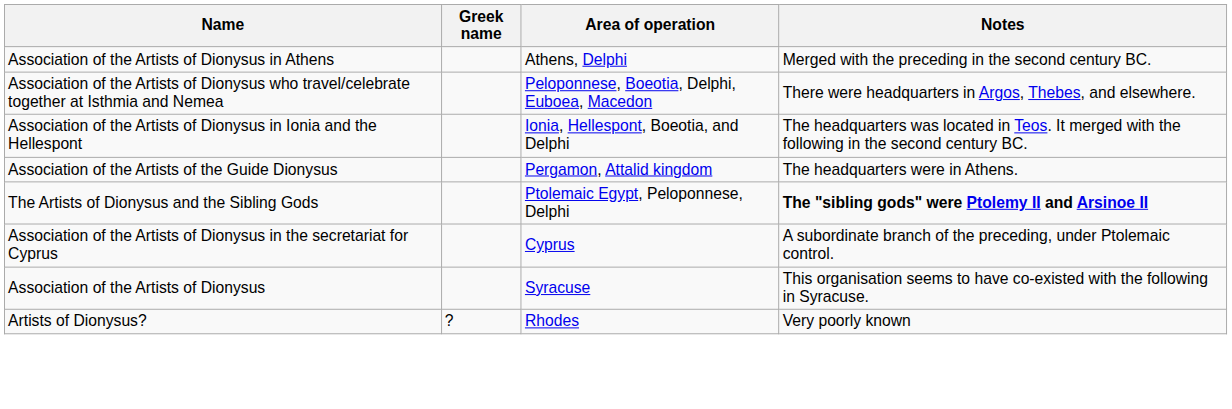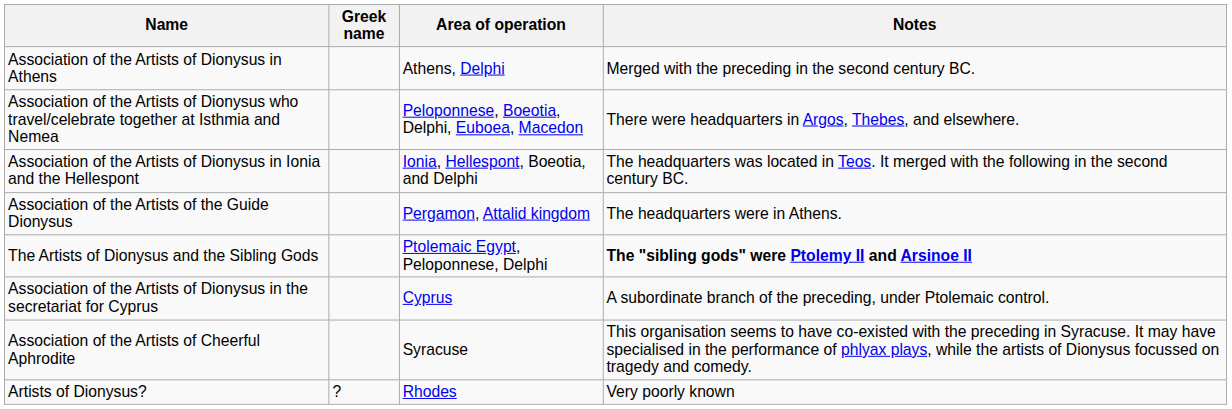 <table class="wikitable">
 <tr>
 <th>Name</th>
 <th>Greek name</th>
 <th>Area of operation</th>
 <th>Notes</th>
 </tr>
 <tr>
 <td>Association of the Artists of Dionysus in Athens</td>
 <td></td>
 <td>Athens, <a href='#'>Delphi</a></td>
 <td>Merged with the preceding in the second century BC.</td>
 </tr>
 <tr>
 <td>Association of the Artists of Dionysus who travel/celebrate together at Isthmia and Nemea</td>
 <td></td>
 <td><a href='#'>Peloponnese</a>, <a href='#'>Boeotia</a>, Delphi, <a href='#'>Euboea</a>, <a href='#'>Macedon</a></td>
 <td>There were headquarters in <a href='#'>Argos</a>, <a href='#'>Thebes</a>, and elsewhere.</td>
 </tr>
 <tr>
 <td>Association of the Artists of Dionysus in Ionia and the Hellespont</td>
 <td></td>
 <td><a href='#'>Ionia</a>, <a href='#'>Hellespont</a>, Boeotia, and Delphi</td>
 <td>The headquarters was located in <a href='#'>Teos</a>. It merged with the following in the second century BC.</td>
 </tr>
 <tr>
 <td>Association of the Artists of the Guide Dionysus</td>
 <td></td>
 <td><a href='#'>Pergamon</a>, <a href='#'>Attalid kingdom</a></td>
 <td>The headquarters were in Athens.</td>
 </tr>
 <tr>
 <td>The Artists of Dionysus and the Sibling Gods</td>
 <td></td>
 <td><a href='#'>Ptolemaic Egypt</a>, Peloponnese, Delphi</td>
 <td><strong>The "sibling gods" were <a href='#'>Ptolemy II</a> and <a href='#'>Arsinoe II</a></strong></td>
 </tr>
 <tr>
 <td>Association of the Artists of Dionysus in the secretariat for Cyprus</td>
 <td></td>
 <td><a href='#'>Cyprus</a></td>
 <td>A subordinate branch of the preceding, under Ptolemaic control.</td>
 </tr>
 <tr>
-<td>Association of the Artists of Dionysus</td>
+<td>Association of the Artists of Cheerful Aphrodite</td>
 <td></td>
-<td><a href='#'>Syracuse</a></td>
-<td>This organisation seems to have co-existed with the following in Syracuse.</td>
+<td>Syracuse</td>
+<td>This organisation seems to have co-existed with the preceding in Syracuse. It may have specialised in the performance of <a href='#'>phlyax plays</a>, while the artists of Dionysus focussed on tragedy and comedy.</td>
 </tr>
 <tr>
 <td>Artists of Dionysus?</td>
 <td>?</td>
 <td><a href='#'>Rhodes</a></td>
 <td>Very poorly known</td>
 </tr>
 </table>
